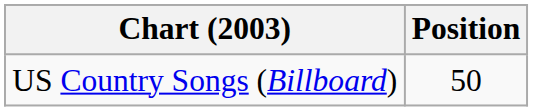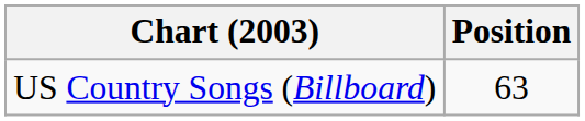 <table class="wikitable sortable">
 <tr>
 <th scope="col">Chart (2003)</th>
 <th scope="col">Position</th>
 </tr>
 <tr>
 <td>US <a href='#'>Country Songs</a> (<em><a href='#'>Billboard</a></em>)</td>
-<td align="center">50</td>
+<td align="center">63</td>
 </tr>
 </table>
